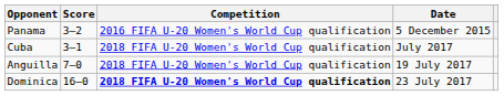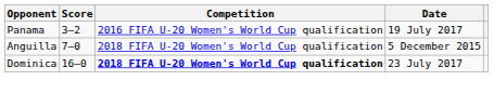 <table class="wikitable">
 <tr>
 <th>Opponent</th>
 <th>Score</th>
 <th>Competition</th>
 <th>Date</th>
 <th></th>
 </tr>
 <tr>
 <td>Panama</td>
 <td>3–2</td>
 <td><a href='#'>2016 FIFA U-20 Women's World Cup</a> qualification</td>
-<td>5 December 2015</td>
+<td>19 July 2017</td>
 <th></th>
-</tr>
-<tr>
-<td>Cuba</td>
-<td>3–1</td>
-<td><a href='#'>2018 FIFA U-20 Women's World Cup</a> qualification</td>
-<td>July 2017</td>
-<td></td>
 </tr>
 <tr>
 <td>Anguilla</td>
 <td>7–0</td>
 <td><a href='#'>2018 FIFA U-20 Women's World Cup</a> qualification</td>
-<td>19 July 2017</td>
+<td>5 December 2015</td>
 <td></td>
 </tr>
 <tr>
 <td>Dominica</td>
 <td>16–0</td>
 <td><strong><a href='#'>2018 FIFA U-20 Women's World Cup</a> qualification</strong></td>
 <td>23 July 2017</td>
 <td></td>
 </tr>
 </table>
